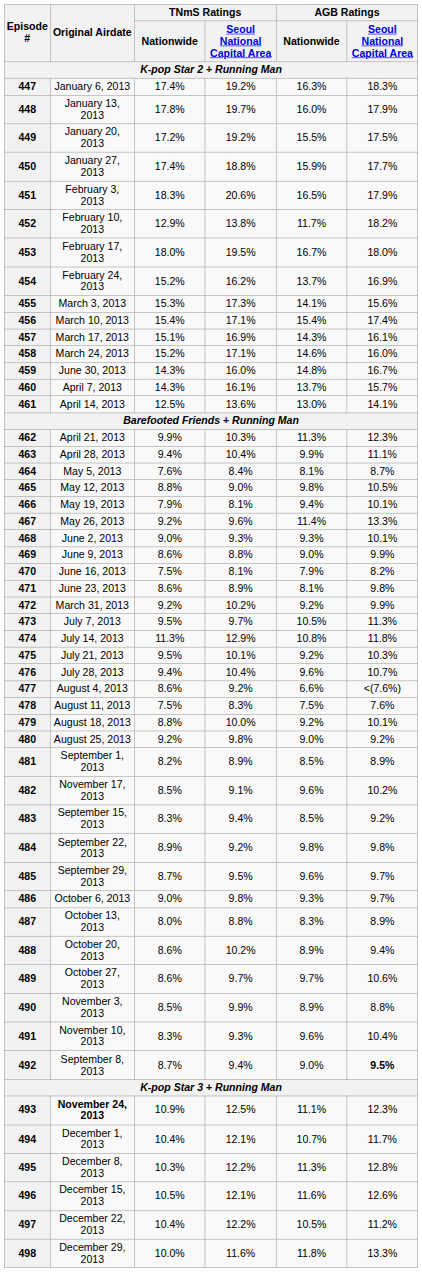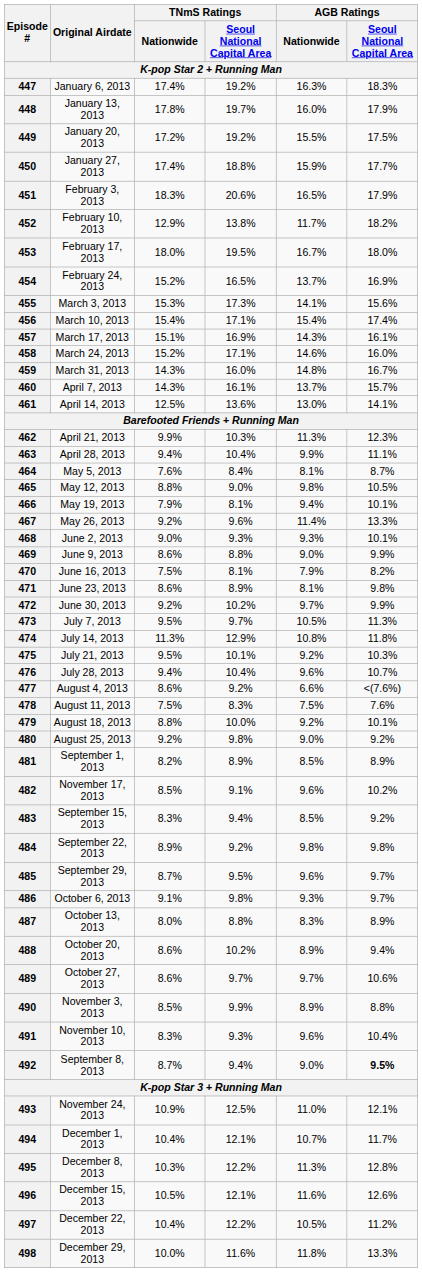 <table class=wikitable style="text-align:center">
 <tr>
 <th rowspan="2" style="width:40px;">Episode #</th>
 <th rowspan="2" style="width:120px;">Original Airdate</th>
 <th colspan="2">TNmS Ratings</th>
 <th colspan="2">AGB Ratings</th>
 </tr>
 <tr>
 <th width=100>Nationwide</th>
 <th width=100><a href='#'>Seoul National Capital Area</a></th>
 <th width=100>Nationwide</th>
 <th width=100><a href='#'>Seoul National Capital Area</a></th>
 </tr>
 <tr>
 <th colspan="6"><em>K-pop Star 2</em> + <em>Running Man</em></th>
 </tr>
 <tr>
 <th>447</th>
 <td>January 6, 2013</td>
 <td>17.4%</td>
 <td>19.2%</td>
 <td>16.3%</td>
 <td>18.3%</td>
 </tr>
 <tr>
 <th>448</th>
 <td>January 13, 2013</td>
 <td>17.8%</td>
 <td>19.7%</td>
 <td>16.0%</td>
 <td>17.9%</td>
 </tr>
 <tr>
 <th>449</th>
 <td>January 20, 2013</td>
 <td>17.2%</td>
 <td>19.2%</td>
 <td>15.5%</td>
 <td>17.5%</td>
 </tr>
 <tr>
 <th>450</th>
 <td>January 27, 2013</td>
 <td>17.4%</td>
 <td>18.8%</td>
 <td>15.9%</td>
 <td>17.7%</td>
 </tr>
 <tr>
 <th>451</th>
 <td>February 3, 2013</td>
 <td>18.3%</td>
 <td>20.6%</td>
 <td>16.5%</td>
 <td>17.9%</td>
 </tr>
 <tr>
 <th>452</th>
 <td>February 10, 2013</td>
 <td>12.9%</td>
 <td>13.8%</td>
 <td>11.7%</td>
 <td>18.2%</td>
 </tr>
 <tr>
 <th>453</th>
 <td>February 17, 2013</td>
 <td>18.0%</td>
 <td>19.5%</td>
 <td>16.7%</td>
 <td>18.0%</td>
 </tr>
 <tr>
 <th>454</th>
 <td>February 24, 2013</td>
 <td>15.2%</td>
-<td>16.2%</td>
+<td>16.5%</td>
 <td>13.7%</td>
 <td>16.9%</td>
 </tr>
 <tr>
 <th>455</th>
 <td>March 3, 2013</td>
 <td>15.3%</td>
 <td>17.3%</td>
 <td>14.1%</td>
 <td>15.6%</td>
 </tr>
 <tr>
 <th>456</th>
 <td>March 10, 2013</td>
 <td>15.4%</td>
 <td>17.1%</td>
 <td>15.4%</td>
 <td>17.4%</td>
 </tr>
 <tr>
 <th>457</th>
 <td>March 17, 2013</td>
 <td>15.1%</td>
 <td>16.9%</td>
 <td>14.3%</td>
 <td>16.1%</td>
 </tr>
 <tr>
 <th>458</th>
 <td>March 24, 2013</td>
 <td>15.2%</td>
 <td>17.1%</td>
 <td>14.6%</td>
 <td>16.0%</td>
 </tr>
 <tr>
 <th>459</th>
-<td>June 30, 2013</td>
+<td>March 31, 2013</td>
 <td>14.3%</td>
 <td>16.0%</td>
 <td>14.8%</td>
 <td>16.7%</td>
 </tr>
 <tr>
 <th>460</th>
 <td>April 7, 2013</td>
 <td>14.3%</td>
 <td>16.1%</td>
 <td>13.7%</td>
 <td>15.7%</td>
 </tr>
 <tr>
 <th>461</th>
 <td>April 14, 2013</td>
 <td>12.5%</td>
 <td>13.6%</td>
 <td>13.0%</td>
 <td>14.1%</td>
 </tr>
 <tr>
 <th colspan="6"><em>Barefooted Friends</em> + <em>Running Man</em></th>
 </tr>
 <tr>
 <th>462</th>
 <td>April 21, 2013</td>
 <td>9.9%</td>
 <td>10.3%</td>
 <td>11.3%</td>
 <td>12.3%</td>
 </tr>
 <tr>
 <th>463</th>
 <td>April 28, 2013</td>
 <td>9.4%</td>
 <td>10.4%</td>
 <td>9.9%</td>
 <td>11.1%</td>
 </tr>
 <tr>
 <th>464</th>
 <td>May 5, 2013</td>
 <td>7.6%</td>
 <td>8.4%</td>
 <td>8.1%</td>
 <td>8.7%</td>
 </tr>
 <tr>
 <th>465</th>
 <td>May 12, 2013</td>
 <td>8.8%</td>
 <td>9.0%</td>
 <td>9.8%</td>
 <td>10.5%</td>
 </tr>
 <tr>
 <th>466</th>
 <td>May 19, 2013</td>
 <td>7.9%</td>
 <td>8.1%</td>
 <td>9.4%</td>
 <td>10.1%</td>
 </tr>
 <tr>
 <th>467</th>
 <td>May 26, 2013</td>
 <td>9.2%</td>
 <td>9.6%</td>
 <td>11.4%</td>
 <td>13.3%</td>
 </tr>
 <tr>
 <th>468</th>
 <td>June 2, 2013</td>
 <td>9.0%</td>
 <td>9.3%</td>
 <td>9.3%</td>
 <td>10.1%</td>
 </tr>
 <tr>
 <th>469</th>
 <td>June 9, 2013</td>
 <td>8.6%</td>
 <td>8.8%</td>
 <td>9.0%</td>
 <td>9.9%</td>
 </tr>
 <tr>
 <th>470</th>
 <td>June 16, 2013</td>
 <td>7.5%</td>
 <td>8.1%</td>
 <td>7.9%</td>
 <td>8.2%</td>
 </tr>
 <tr>
 <th>471</th>
 <td>June 23, 2013</td>
 <td>8.6%</td>
 <td>8.9%</td>
 <td>8.1%</td>
 <td>9.8%</td>
 </tr>
 <tr>
 <th>472</th>
-<td>March 31, 2013</td>
+<td>June 30, 2013</td>
 <td>9.2%</td>
 <td>10.2%</td>
-<td>9.2%</td>
+<td>9.7%</td>
 <td>9.9%</td>
 </tr>
 <tr>
 <th>473</th>
 <td>July 7, 2013</td>
 <td>9.5%</td>
 <td>9.7%</td>
 <td>10.5%</td>
 <td>11.3%</td>
 </tr>
 <tr>
 <th>474</th>
 <td>July 14, 2013</td>
 <td>11.3%</td>
 <td>12.9%</td>
 <td>10.8%</td>
 <td>11.8%</td>
 </tr>
 <tr>
 <th>475</th>
 <td>July 21, 2013</td>
 <td>9.5%</td>
 <td>10.1%</td>
 <td>9.2%</td>
 <td>10.3%</td>
 </tr>
 <tr>
 <th>476</th>
 <td>July 28, 2013</td>
 <td>9.4%</td>
 <td>10.4%</td>
 <td>9.6%</td>
 <td>10.7%</td>
 </tr>
 <tr>
 <th>477</th>
 <td>August 4, 2013</td>
 <td>8.6%</td>
 <td>9.2%</td>
 <td>6.6%</td>
 <td><(7.6%)</td>
 </tr>
 <tr>
 <th>478</th>
 <td>August 11, 2013</td>
 <td>7.5%</td>
 <td>8.3%</td>
 <td>7.5%</td>
 <td>7.6%</td>
 </tr>
 <tr>
 <th>479</th>
 <td>August 18, 2013</td>
 <td>8.8%</td>
 <td>10.0%</td>
 <td>9.2%</td>
 <td>10.1%</td>
 </tr>
 <tr>
 <th>480</th>
 <td>August 25, 2013</td>
 <td>9.2%</td>
 <td>9.8%</td>
 <td>9.0%</td>
 <td>9.2%</td>
 </tr>
 <tr>
 <th>481</th>
 <td>September 1, 2013</td>
 <td>8.2%</td>
 <td>8.9%</td>
 <td>8.5%</td>
 <td>8.9%</td>
 </tr>
 <tr>
 <th>482</th>
 <td>November 17, 2013</td>
 <td>8.5%</td>
 <td>9.1%</td>
 <td>9.6%</td>
 <td>10.2%</td>
 </tr>
 <tr>
 <th>483</th>
 <td>September 15, 2013</td>
 <td>8.3%</td>
 <td>9.4%</td>
 <td>8.5%</td>
 <td>9.2%</td>
 </tr>
 <tr>
 <th>484</th>
 <td>September 22, 2013</td>
 <td>8.9%</td>
 <td>9.2%</td>
 <td>9.8%</td>
 <td>9.8%</td>
 </tr>
 <tr>
 <th>485</th>
 <td>September 29, 2013</td>
 <td>8.7%</td>
 <td>9.5%</td>
 <td>9.6%</td>
 <td>9.7%</td>
 </tr>
 <tr>
 <th>486</th>
 <td>October 6, 2013</td>
-<td>9.0%</td>
+<td>9.1%</td>
 <td>9.8%</td>
 <td>9.3%</td>
 <td>9.7%</td>
 </tr>
 <tr>
 <th>487</th>
 <td>October 13, 2013</td>
 <td>8.0%</td>
 <td>8.8%</td>
 <td>8.3%</td>
 <td>8.9%</td>
 </tr>
 <tr>
 <th>488</th>
 <td>October 20, 2013</td>
 <td>8.6%</td>
 <td>10.2%</td>
 <td>8.9%</td>
 <td>9.4%</td>
 </tr>
 <tr>
 <th>489</th>
 <td>October 27, 2013</td>
 <td>8.6%</td>
 <td>9.7%</td>
 <td>9.7%</td>
 <td>10.6%</td>
 </tr>
 <tr>
 <th>490</th>
 <td>November 3, 2013</td>
 <td>8.5%</td>
 <td>9.9%</td>
 <td>8.9%</td>
 <td>8.8%</td>
 </tr>
 <tr>
 <th>491</th>
 <td>November 10, 2013</td>
 <td>8.3%</td>
 <td>9.3%</td>
 <td>9.6%</td>
 <td>10.4%</td>
 </tr>
 <tr>
 <th>492</th>
 <td>September 8, 2013</td>
 <td>8.7%</td>
 <td>9.4%</td>
 <td>9.0%</td>
 <td><strong>9.5%</strong></td>
 </tr>
 <tr>
 <th colspan="6"><em>K-pop Star 3</em> + <em>Running Man</em></th>
 </tr>
 <tr>
 <th>493</th>
-<td><strong>November 24, 2013</strong></td>
+<td>November 24, 2013</td>
 <td>10.9%</td>
 <td>12.5%</td>
-<td>11.1%</td>
-<td>12.3%</td>
+<td>11.0%</td>
+<td>12.1%</td>
 </tr>
 <tr>
 <th>494</th>
 <td>December 1, 2013</td>
 <td>10.4%</td>
 <td>12.1%</td>
 <td>10.7%</td>
 <td>11.7%</td>
 </tr>
 <tr>
 <th>495</th>
 <td>December 8, 2013</td>
 <td>10.3%</td>
 <td>12.2%</td>
 <td>11.3%</td>
 <td>12.8%</td>
 </tr>
 <tr>
 <th>496</th>
 <td>December 15, 2013</td>
 <td>10.5%</td>
 <td>12.1%</td>
 <td>11.6%</td>
 <td>12.6%</td>
 </tr>
 <tr>
 <th>497</th>
 <td>December 22, 2013</td>
 <td>10.4%</td>
 <td>12.2%</td>
 <td>10.5%</td>
 <td>11.2%</td>
 </tr>
 <tr>
 <th>498</th>
 <td>December 29, 2013</td>
 <td>10.0%</td>
 <td>11.6%</td>
 <td>11.8%</td>
 <td>13.3%</td>
 </tr>
 </table>
